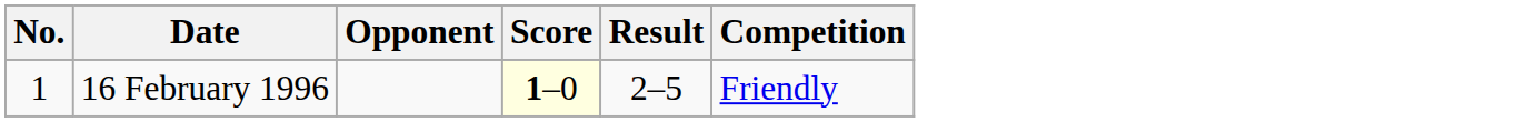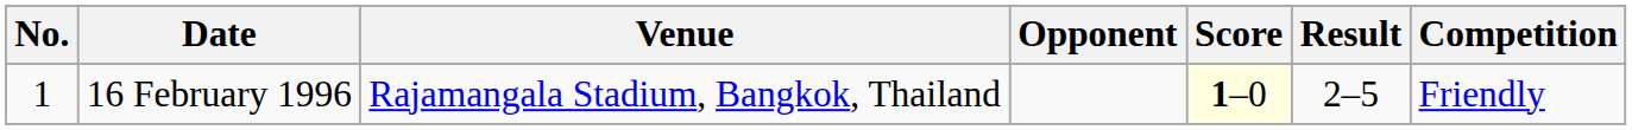 <table class="wikitable sortable">
 <tr>
 <th scope=col>No.</th>
 <th scope=col>Date</th>
+<th scope=col>Venue</th>
 <th scope=col>Opponent</th>
 <th scope=col>Score</th>
 <th scope=col>Result</th>
 <th scope=col>Competition</th>
 </tr>
 <tr>
 <td align=center>1</td>
 <td>16 February 1996</td>
+<td><a href='#'>Rajamangala Stadium</a>, <a href='#'>Bangkok</a>, Thailand</td>
 <td></td>
 <td align=center style="background: lightyellow;"><strong>1</strong>–0</td>
 <td align=center>2–5</td>
 <td><a href='#'>Friendly</a></td>
 </tr>
 </table>
